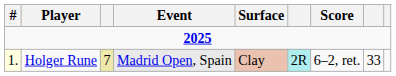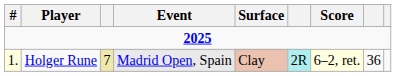 <table class="wikitable sortable">
 <tr>
 <th>#</th>
 <th>Player</th>
 <th></th>
 <th>Event</th>
 <th>Surface</th>
 <th class=unsortable></th>
 <th class=unsortable>Score</th>
 <th></th>
 <th class=unsortable></th>
 </tr>
 <tr>
 <td colspan=9 style=text-align:center><strong><a href='#'>2025</a></strong></td>
 </tr>
 <tr>
 <td style="background: lightyellow;">1.</td>
 <td> <a href='#'>Holger Rune</a></td>
 <td style=background:#eee8aa;text-align:center>7</td>
 <td style=background:#e9e9e9><a href='#'>Madrid Open</a>, Spain</td>
 <td style=background:#ebc2af>Clay</td>
 <td style=background:#afeeee>2R</td>
-<td>6–2, ret.</td>
-<td style=text-align:center>33</td>
+<td style="background: lightyellow;">6–2, ret.</td>
+<td style=text-align:center>36</td>
 <td></td>
 </tr>
 </table>
